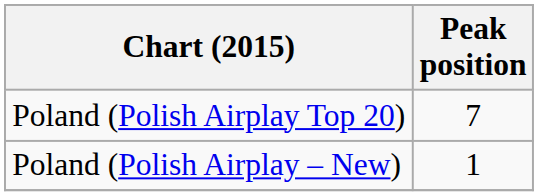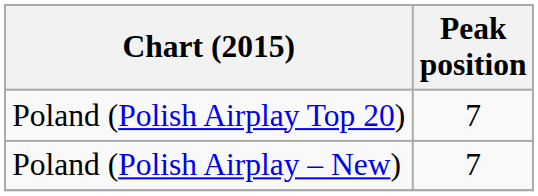 <table class="wikitable sortable">
 <tr>
 <th scope="col">Chart (2015)</th>
 <th scope="col">Peak<br>position</th>
 </tr>
 <tr>
 <td>Poland (<a href='#'>Polish Airplay Top 20</a>)</td>
 <td align=center>7</td>
 </tr>
 <tr>
 <td>Poland (<a href='#'>Polish Airplay – New</a>)</td>
-<td align=center>1</td>
+<td align=center>7</td>
 </tr>
 <tr>
 </tr>
 </table>
